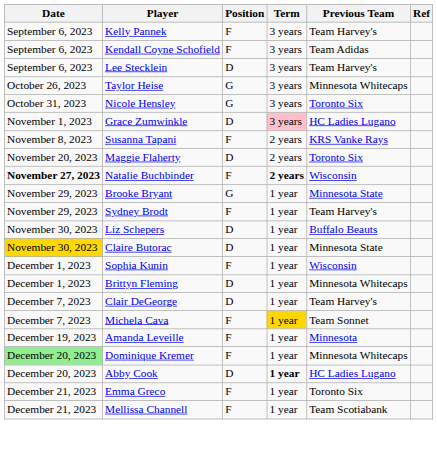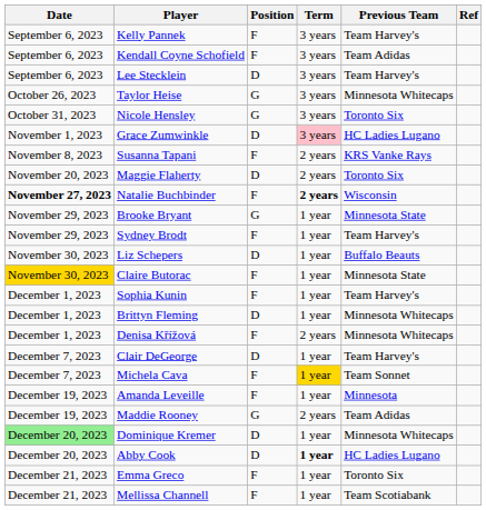 <table class="wikitable">
 <tr style="text-align:center; background:#ddd;">
 <th>Date</th>
 <th>Player</th>
 <th>Position</th>
 <th>Term</th>
 <th>Previous Team</th>
 <th>Ref</th>
 </tr>
 <tr>
 <td>September 6, 2023</td>
 <td><a href='#'>Kelly Pannek</a></td>
 <td>F</td>
 <td>3 years</td>
 <td>Team Harvey's</td>
 <td></td>
 </tr>
 <tr>
 <td>September 6, 2023</td>
 <td><a href='#'>Kendall Coyne Schofield</a></td>
 <td>F</td>
 <td>3 years</td>
 <td>Team Adidas</td>
 <td></td>
 </tr>
 <tr>
 <td>September 6, 2023</td>
 <td><a href='#'>Lee Stecklein</a></td>
 <td>D</td>
 <td>3 years</td>
 <td>Team Harvey's</td>
 <td></td>
 </tr>
 <tr>
 <td>October 26, 2023</td>
 <td><a href='#'>Taylor Heise</a></td>
 <td>G</td>
 <td>3 years</td>
 <td>Minnesota Whitecaps</td>
 <td></td>
 </tr>
 <tr>
 <td>October 31, 2023</td>
 <td><a href='#'>Nicole Hensley</a></td>
 <td>G</td>
 <td>3 years</td>
 <td><a href='#'>Toronto Six</a></td>
 <td></td>
 </tr>
 <tr>
 <td>November 1, 2023</td>
 <td><a href='#'>Grace Zumwinkle</a></td>
 <td>D</td>
 <td style="background: pink;">3 years</td>
 <td><a href='#'>HC Ladies Lugano</a></td>
 <td></td>
 </tr>
 <tr>
 <td>November 8, 2023</td>
 <td><a href='#'>Susanna Tapani</a></td>
 <td>F</td>
 <td>2 years</td>
 <td><a href='#'>KRS Vanke Rays</a></td>
 <td></td>
 </tr>
 <tr>
 <td>November 20, 2023</td>
 <td><a href='#'>Maggie Flaherty</a></td>
 <td>D</td>
 <td>2 years</td>
 <td><a href='#'>Toronto Six</a></td>
 <td></td>
 </tr>
 <tr>
 <td><strong>November 27, 2023</strong></td>
 <td><a href='#'>Natalie Buchbinder</a></td>
 <td>F</td>
 <td><strong>2 years</strong></td>
 <td><a href='#'>Wisconsin</a></td>
 <td></td>
 </tr>
 <tr>
 <td>November 29, 2023</td>
 <td><a href='#'>Brooke Bryant</a></td>
 <td>G</td>
 <td>1 year</td>
 <td><a href='#'>Minnesota State</a></td>
 <td></td>
 </tr>
 <tr>
 <td>November 29, 2023</td>
 <td><a href='#'>Sydney Brodt</a></td>
 <td>F</td>
 <td>1 year</td>
 <td>Team Harvey's</td>
 <td></td>
 </tr>
 <tr>
 <td>November 30, 2023</td>
 <td><a href='#'>Liz Schepers</a></td>
 <td>D</td>
 <td>1 year</td>
 <td><a href='#'>Buffalo Beauts</a></td>
 <td></td>
 </tr>
 <tr>
 <td style="background: gold;">November 30, 2023</td>
 <td><a href='#'>Claire Butorac</a></td>
-<td>D</td>
+<td>F</td>
 <td>1 year</td>
 <td>Minnesota State</td>
 <td></td>
 </tr>
 <tr>
 <td>December 1, 2023</td>
 <td><a href='#'>Sophia Kunin</a></td>
 <td>F</td>
 <td>1 year</td>
-<td><a href='#'>Wisconsin</a></td>
+<td>Team Harvey's</td>
 <td></td>
 </tr>
 <tr>
 <td>December 1, 2023</td>
 <td><a href='#'>Brittyn Fleming</a></td>
 <td>D</td>
 <td>1 year</td>
+<td>Minnesota Whitecaps</td>
+<td></td>
+</tr>
+<tr>
+<td>December 1, 2023</td>
+<td><a href='#'>Denisa Křížová</a></td>
+<td>F</td>
+<td>2 years</td>
 <td>Minnesota Whitecaps</td>
 <td></td>
 </tr>
 <tr>
 <td>December 7, 2023</td>
 <td><a href='#'>Clair DeGeorge</a></td>
 <td>D</td>
 <td>1 year</td>
 <td>Team Harvey's</td>
 <td></td>
 </tr>
 <tr>
 <td>December 7, 2023</td>
 <td><a href='#'>Michela Cava</a></td>
 <td>F</td>
 <td style="background: gold;">1 year</td>
 <td>Team Sonnet</td>
 <td></td>
 </tr>
 <tr>
 <td>December 19, 2023</td>
 <td><a href='#'>Amanda Leveille</a></td>
 <td>F</td>
 <td>1 year</td>
 <td><a href='#'>Minnesota</a></td>
 <td></td>
 </tr>
 <tr>
+<td>December 19, 2023</td>
+<td><a href='#'>Maddie Rooney</a></td>
+<td>G</td>
+<td>2 years</td>
+<td>Team Adidas</td>
+<td></td>
+</tr>
+<tr>
 <td style="background: lightgreen;">December 20, 2023</td>
 <td><a href='#'>Dominique Kremer</a></td>
-<td>F</td>
+<td>D</td>
 <td>1 year</td>
 <td>Minnesota Whitecaps</td>
 <td></td>
 </tr>
 <tr>
 <td>December 20, 2023</td>
 <td><a href='#'>Abby Cook</a></td>
 <td>D</td>
 <td><strong>1 year</strong></td>
 <td><a href='#'>HC Ladies Lugano</a></td>
 <td></td>
 </tr>
 <tr>
 <td>December 21, 2023</td>
 <td><a href='#'>Emma Greco</a></td>
 <td>F</td>
 <td>1 year</td>
 <td>Toronto Six</td>
 <td></td>
 </tr>
 <tr>
 <td>December 21, 2023</td>
 <td><a href='#'>Mellissa Channell</a></td>
 <td>F</td>
 <td>1 year</td>
 <td>Team Scotiabank</td>
 <td></td>
 </tr>
 </table>
